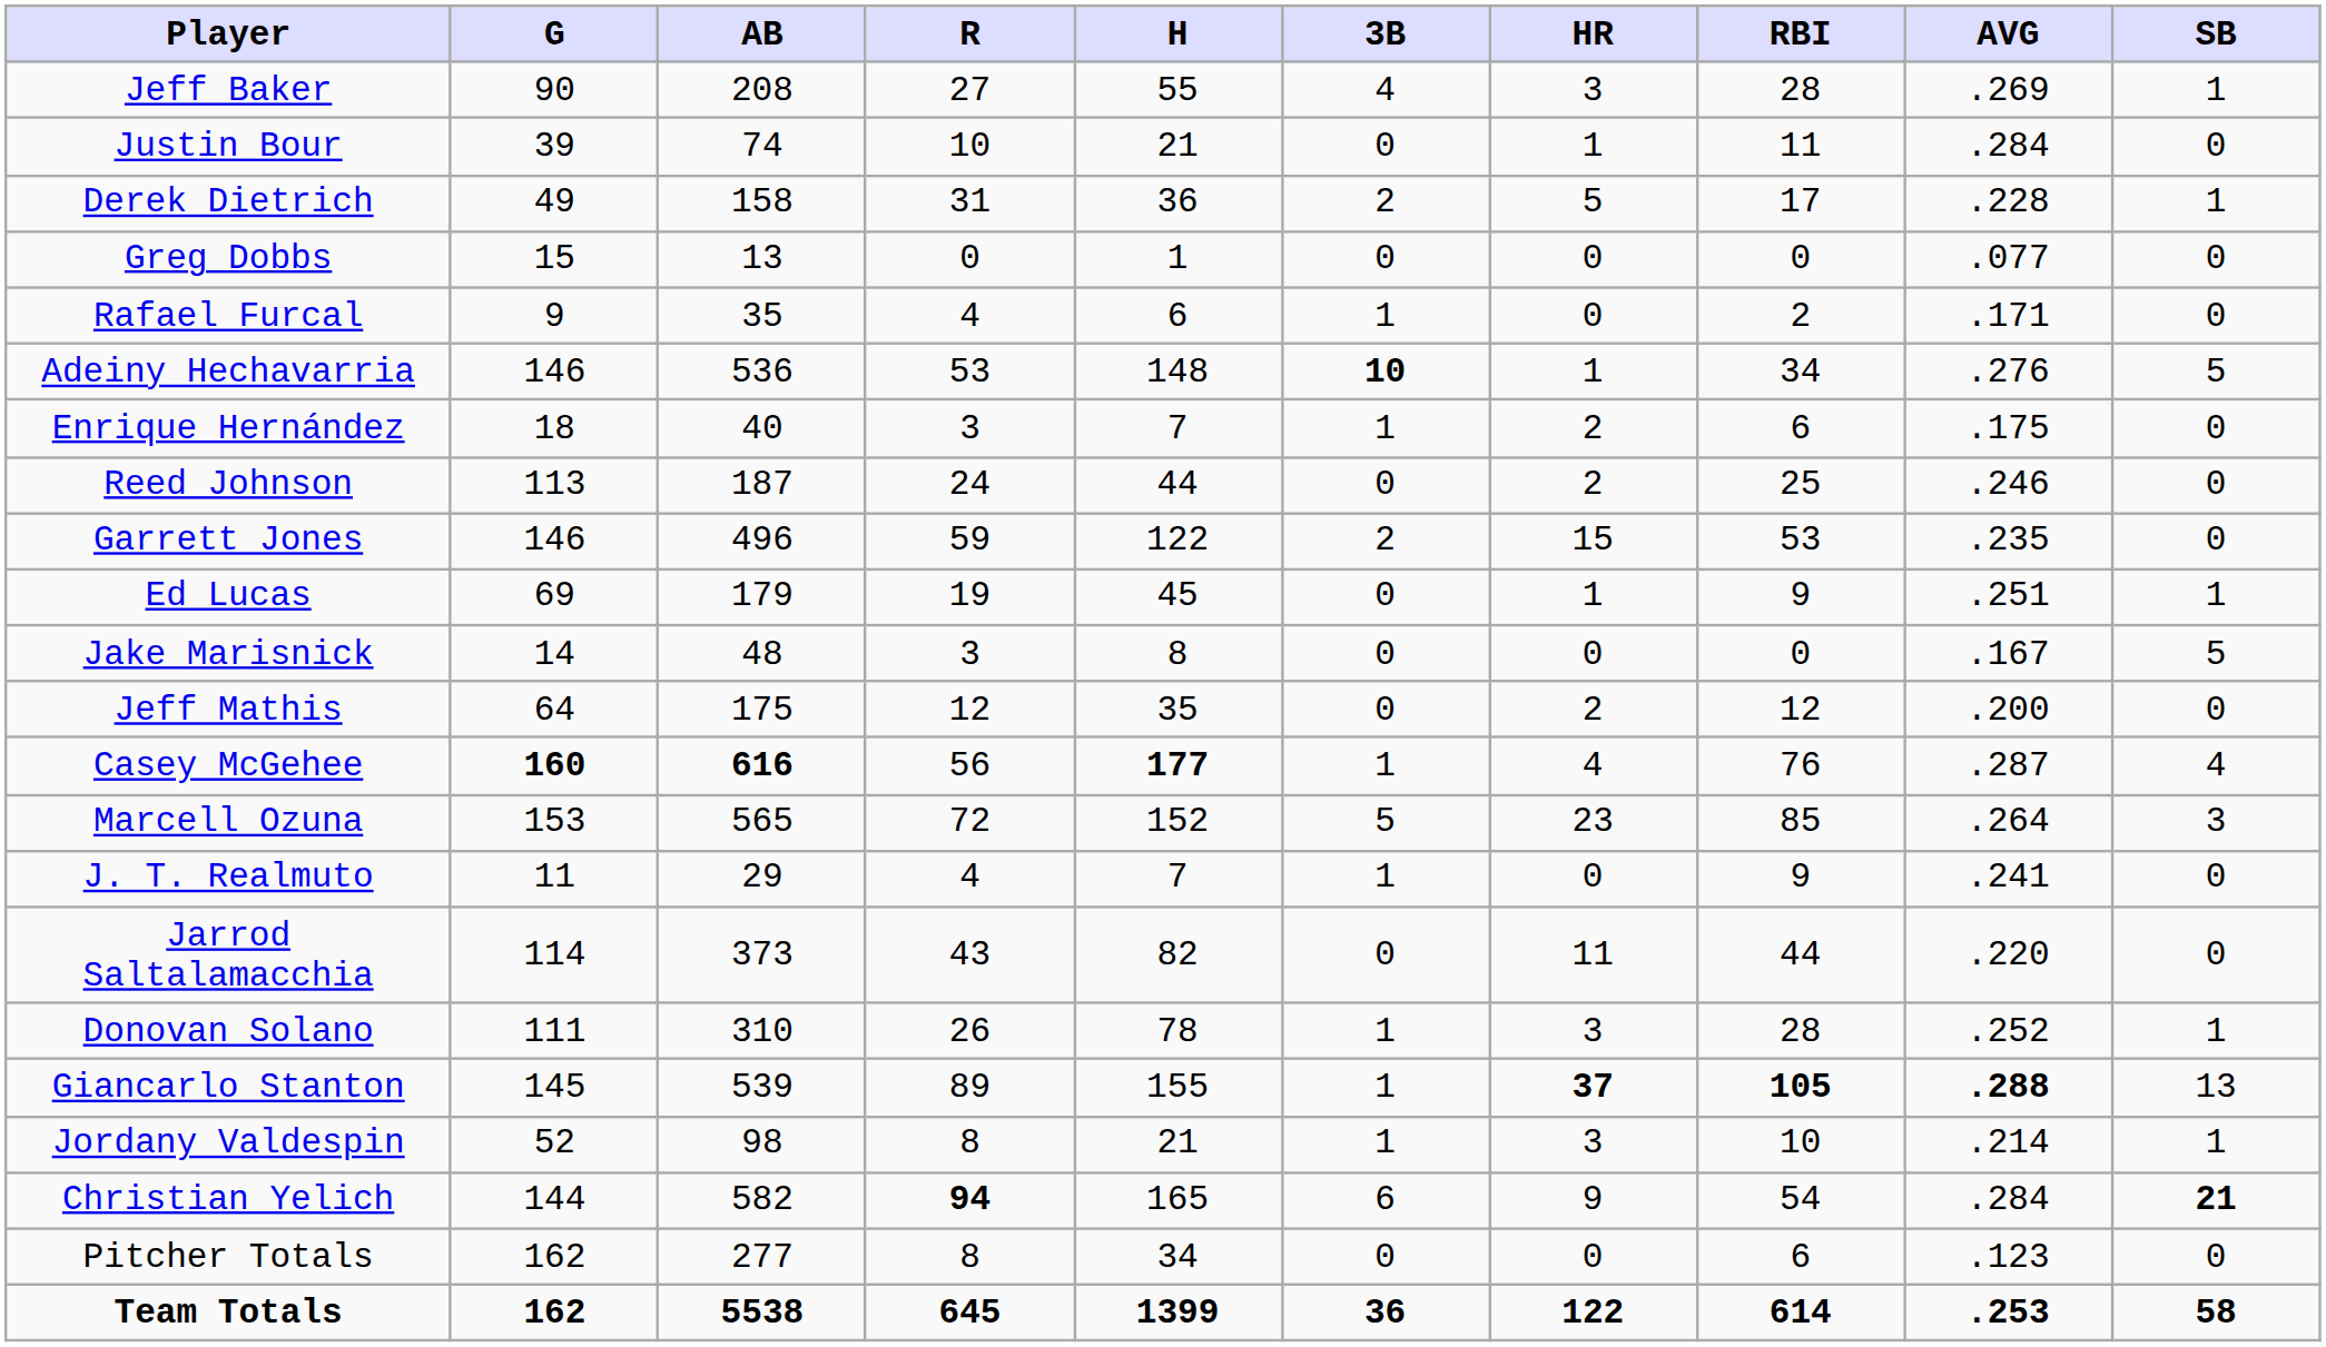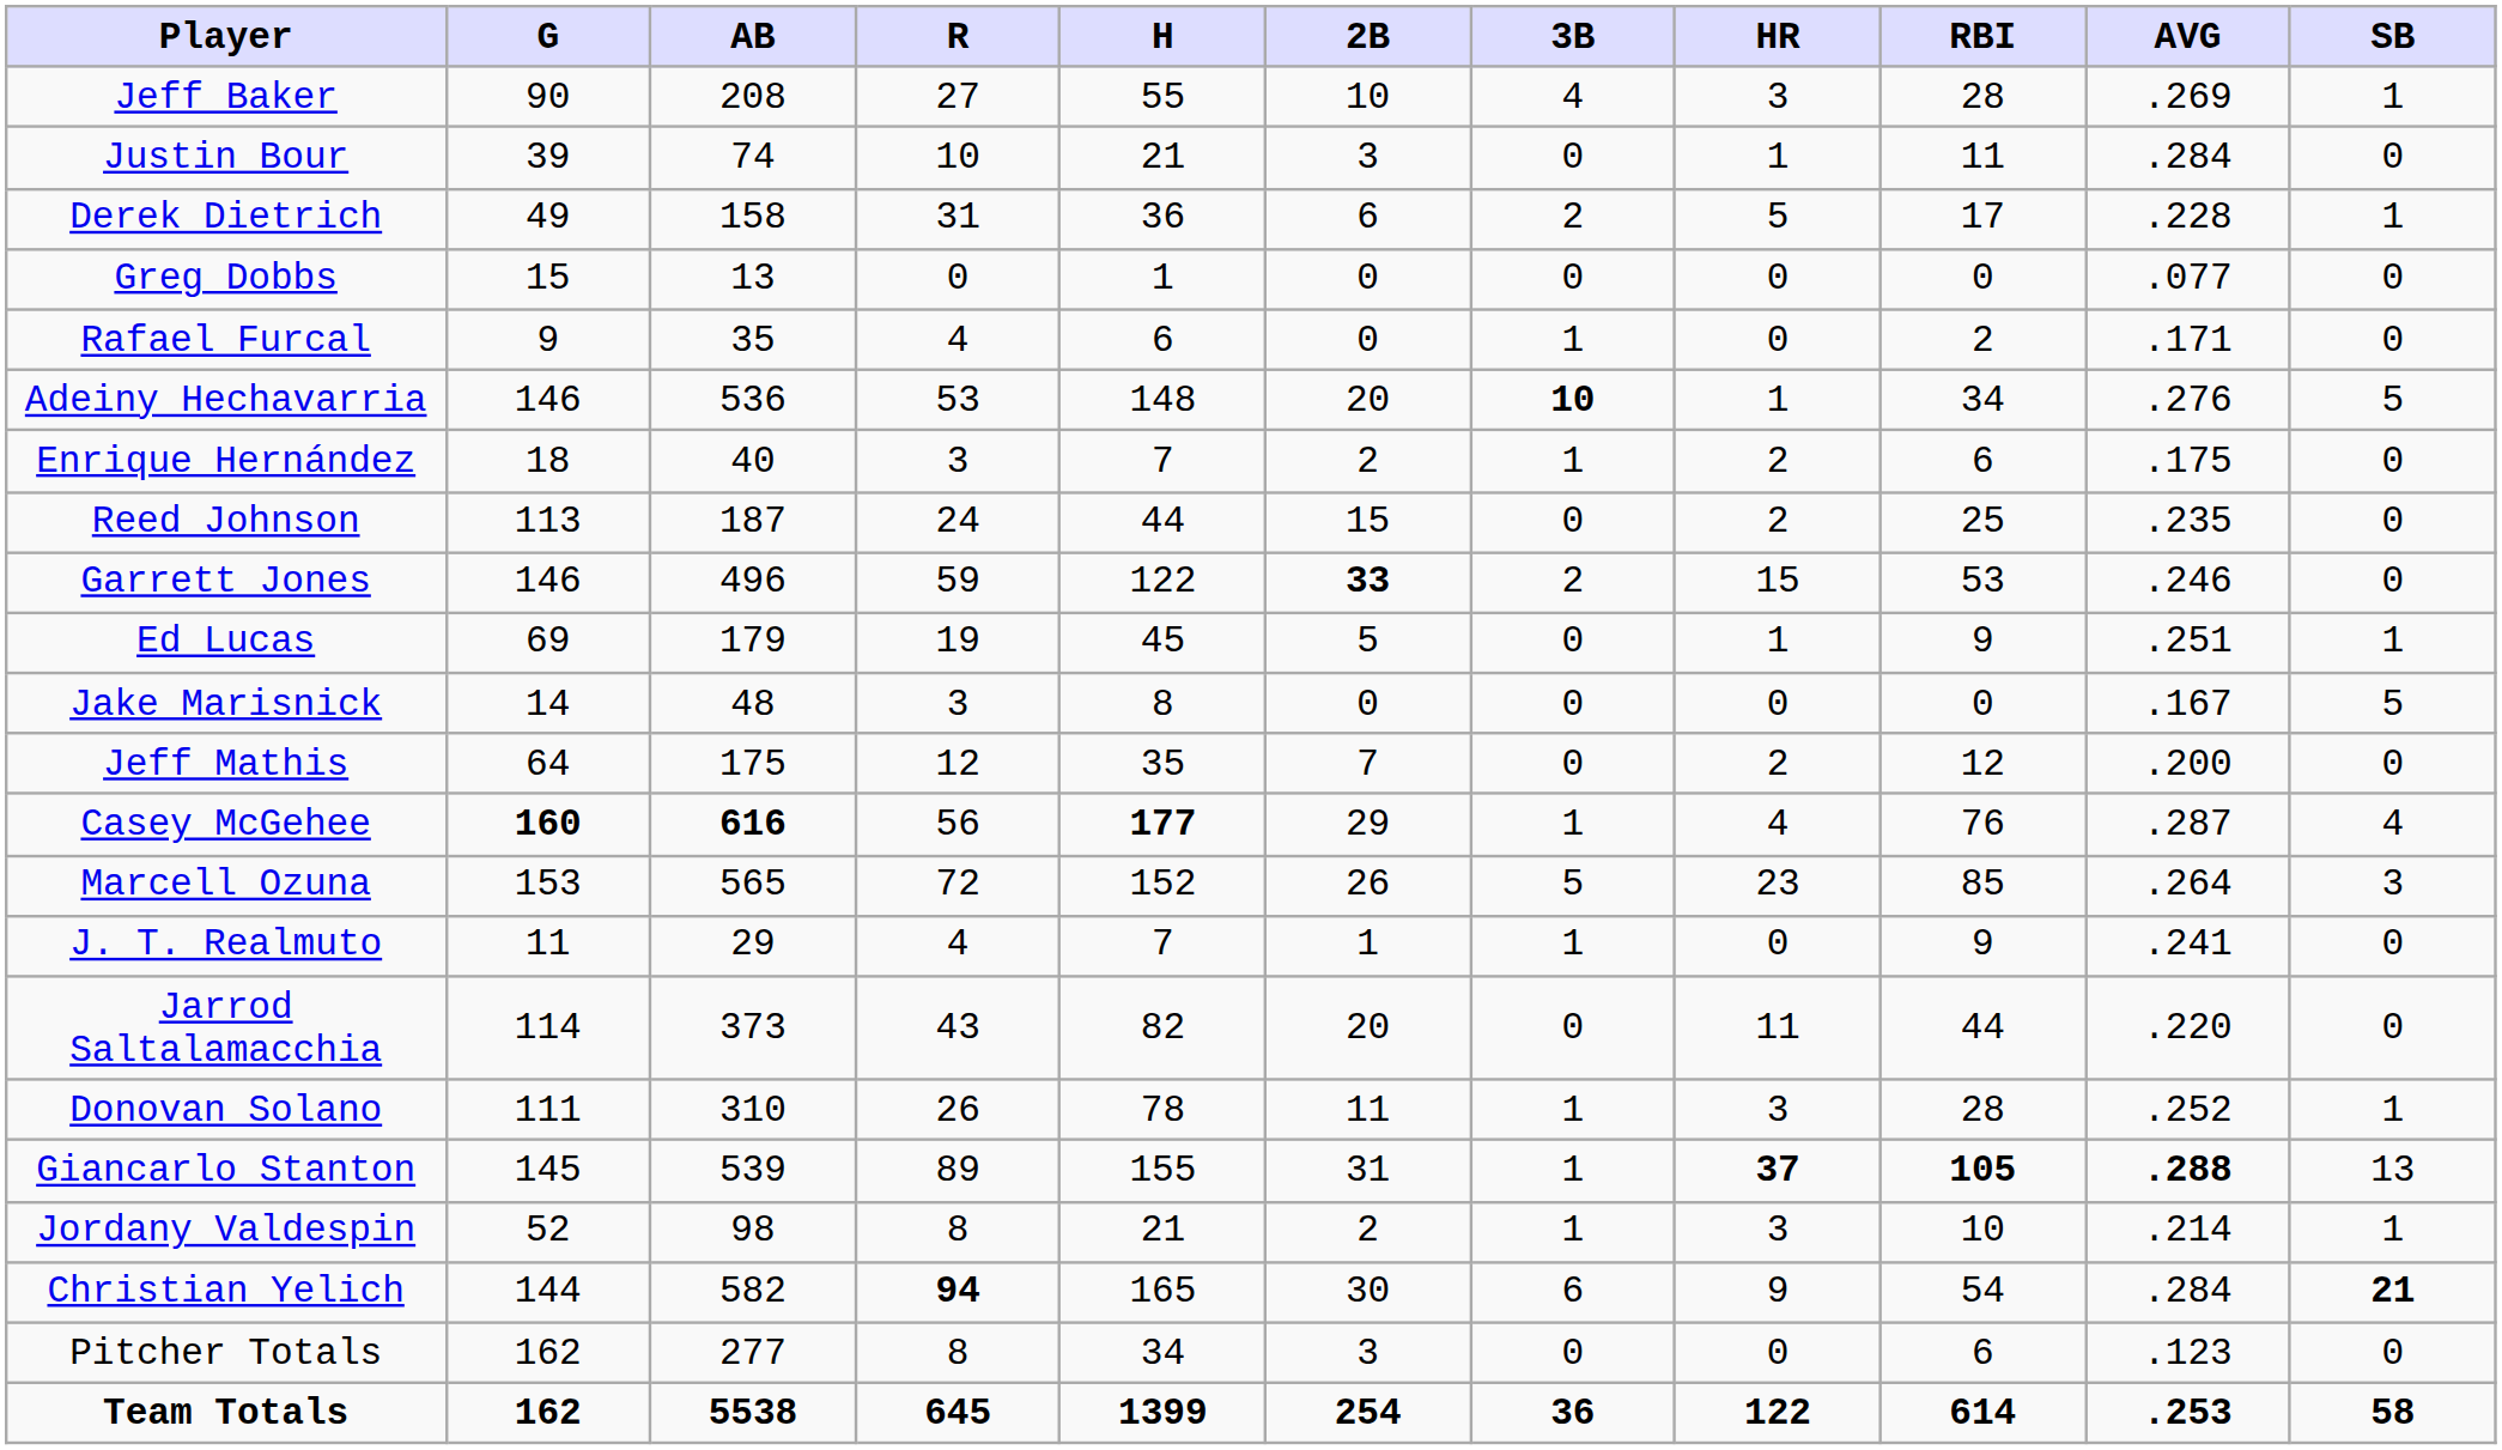 <table class="wikitable sortable">
 <tr>
 <th style="background:#ddf; width:15%;">Player</th>
 <th style="background:#ddf; width:7%;">G</th>
 <th style="background:#ddf; width:7%;">AB</th>
 <th style="background:#ddf; width:7%;">R</th>
 <th style="background:#ddf; width:7%;">H</th>
+<th style="background:#ddf; width:7%;">2B</th>
 <th style="background:#ddf; width:7%;">3B</th>
 <th style="background:#ddf; width:7%;">HR</th>
 <th style="background:#ddf; width:7%;">RBI</th>
 <th style="background:#ddf; width:7%;">AVG</th>
 <th style="background:#ddf; width:7%;">SB</th>
 </tr>
 <tr align=center>
 <td><a href='#'>Jeff Baker</a></td>
 <td>90</td>
 <td>208</td>
 <td>27</td>
 <td>55</td>
+<td>10</td>
 <td>4</td>
 <td>3</td>
 <td>28</td>
 <td>.269</td>
 <td>1</td>
 </tr>
 <tr align=center>
 <td><a href='#'>Justin Bour</a></td>
 <td>39</td>
 <td>74</td>
 <td>10</td>
 <td>21</td>
+<td>3</td>
 <td>0</td>
 <td>1</td>
 <td>11</td>
 <td>.284</td>
 <td>0</td>
 </tr>
 <tr align=center>
 <td><a href='#'>Derek Dietrich</a></td>
 <td>49</td>
 <td>158</td>
 <td>31</td>
 <td>36</td>
+<td>6</td>
 <td>2</td>
 <td>5</td>
 <td>17</td>
 <td>.228</td>
 <td>1</td>
 </tr>
 <tr align=center>
 <td><a href='#'>Greg Dobbs</a></td>
 <td>15</td>
 <td>13</td>
 <td>0</td>
 <td>1</td>
 <td>0</td>
 <td>0</td>
 <td>0</td>
+<td>0</td>
 <td>.077</td>
 <td>0</td>
 </tr>
 <tr align=center>
 <td><a href='#'>Rafael Furcal</a></td>
 <td>9</td>
 <td>35</td>
 <td>4</td>
 <td>6</td>
+<td>0</td>
 <td>1</td>
 <td>0</td>
 <td>2</td>
 <td>.171</td>
 <td>0</td>
 </tr>
 <tr align=center>
 <td><a href='#'>Adeiny Hechavarria</a></td>
 <td>146</td>
 <td>536</td>
 <td>53</td>
 <td>148</td>
+<td>20</td>
 <td><strong>10</strong></td>
 <td>1</td>
 <td>34</td>
 <td>.276</td>
 <td>5</td>
 </tr>
 <tr align=center>
 <td><a href='#'>Enrique Hernández</a></td>
 <td>18</td>
 <td>40</td>
 <td>3</td>
 <td>7</td>
+<td>2</td>
 <td>1</td>
 <td>2</td>
 <td>6</td>
 <td>.175</td>
 <td>0</td>
 </tr>
 <tr align=center>
 <td><a href='#'>Reed Johnson</a></td>
 <td>113</td>
 <td>187</td>
 <td>24</td>
 <td>44</td>
+<td>15</td>
 <td>0</td>
 <td>2</td>
 <td>25</td>
-<td>.246</td>
+<td>.235</td>
 <td>0</td>
 </tr>
 <tr align=center>
 <td><a href='#'>Garrett Jones</a></td>
 <td>146</td>
 <td>496</td>
 <td>59</td>
 <td>122</td>
+<td><strong>33</strong></td>
 <td>2</td>
 <td>15</td>
 <td>53</td>
-<td>.235</td>
+<td>.246</td>
 <td>0</td>
 </tr>
 <tr align=center>
 <td><a href='#'>Ed Lucas</a></td>
 <td>69</td>
 <td>179</td>
 <td>19</td>
 <td>45</td>
+<td>5</td>
 <td>0</td>
 <td>1</td>
 <td>9</td>
 <td>.251</td>
 <td>1</td>
 </tr>
 <tr align=center>
 <td><a href='#'>Jake Marisnick</a></td>
 <td>14</td>
 <td>48</td>
 <td>3</td>
 <td>8</td>
 <td>0</td>
 <td>0</td>
 <td>0</td>
+<td>0</td>
 <td>.167</td>
 <td>5</td>
 </tr>
 <tr align=center>
 <td><a href='#'>Jeff Mathis</a></td>
 <td>64</td>
 <td>175</td>
 <td>12</td>
 <td>35</td>
+<td>7</td>
 <td>0</td>
 <td>2</td>
 <td>12</td>
 <td>.200</td>
 <td>0</td>
 </tr>
 <tr align=center>
 <td><a href='#'>Casey McGehee</a></td>
 <td><strong>160</strong></td>
 <td><strong>616</strong></td>
 <td>56</td>
 <td><strong>177</strong></td>
+<td>29</td>
 <td>1</td>
 <td>4</td>
 <td>76</td>
 <td>.287</td>
 <td>4</td>
 </tr>
 <tr align=center>
 <td><a href='#'>Marcell Ozuna</a></td>
 <td>153</td>
 <td>565</td>
 <td>72</td>
 <td>152</td>
+<td>26</td>
 <td>5</td>
 <td>23</td>
 <td>85</td>
 <td>.264</td>
 <td>3</td>
 </tr>
 <tr align=center>
 <td><a href='#'>J. T. Realmuto</a></td>
 <td>11</td>
 <td>29</td>
 <td>4</td>
 <td>7</td>
 <td>1</td>
+<td>1</td>
 <td>0</td>
 <td>9</td>
 <td>.241</td>
 <td>0</td>
 </tr>
 <tr align=center>
 <td><a href='#'>Jarrod Saltalamacchia</a></td>
 <td>114</td>
 <td>373</td>
 <td>43</td>
 <td>82</td>
+<td>20</td>
 <td>0</td>
 <td>11</td>
 <td>44</td>
 <td>.220</td>
 <td>0</td>
 </tr>
 <tr align=center>
 <td><a href='#'>Donovan Solano</a></td>
 <td>111</td>
 <td>310</td>
 <td>26</td>
 <td>78</td>
+<td>11</td>
 <td>1</td>
 <td>3</td>
 <td>28</td>
 <td>.252</td>
 <td>1</td>
 </tr>
 <tr align=center>
 <td><a href='#'>Giancarlo Stanton</a></td>
 <td>145</td>
 <td>539</td>
 <td>89</td>
 <td>155</td>
+<td>31</td>
 <td>1</td>
 <td><strong>37</strong></td>
 <td><strong>105</strong></td>
 <td><strong>.288</strong></td>
 <td>13</td>
 </tr>
 <tr align=center>
 <td><a href='#'>Jordany Valdespin</a></td>
 <td>52</td>
 <td>98</td>
 <td>8</td>
 <td>21</td>
+<td>2</td>
 <td>1</td>
 <td>3</td>
 <td>10</td>
 <td>.214</td>
 <td>1</td>
 </tr>
 <tr align=center>
 <td><a href='#'>Christian Yelich</a></td>
 <td>144</td>
 <td>582</td>
 <td><strong>94</strong></td>
 <td>165</td>
+<td>30</td>
 <td>6</td>
 <td>9</td>
 <td>54</td>
 <td>.284</td>
 <td><strong>21</strong></td>
 </tr>
 <tr align=center>
 <td>Pitcher Totals</td>
 <td>162</td>
 <td>277</td>
 <td>8</td>
 <td>34</td>
+<td>3</td>
 <td>0</td>
 <td>0</td>
 <td>6</td>
 <td>.123</td>
 <td>0</td>
 </tr>
 <tr align=center>
 <td><strong>Team Totals</strong></td>
 <td><strong>162</strong></td>
 <td><strong>5538</strong></td>
 <td><strong>645</strong></td>
 <td><strong>1399</strong></td>
+<td><strong>254</strong></td>
 <td><strong>36</strong></td>
 <td><strong>122</strong></td>
 <td><strong>614</strong></td>
 <td><strong>.253</strong></td>
 <td><strong>58</strong></td>
 </tr>
 </table>
